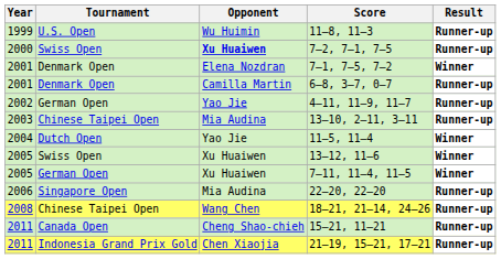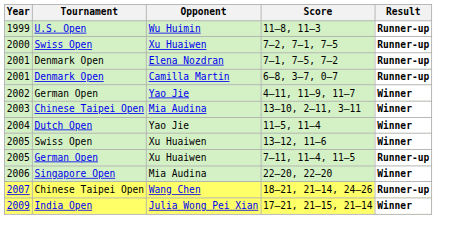 <table class="sortable wikitable" style="font-size: 90%;">
 <tr>
 <th>Year</th>
 <th>Tournament</th>
 <th>Opponent</th>
 <th>Score</th>
 <th>Result</th>
 </tr>
 <tr style="background:#D4F1C5">
 <td align="center">1999</td>
 <td align="left"><a href='#'>U.S. Open</a></td>
 <td align="left"> <a href='#'>Wu Huimin</a></td>
 <td align="left">11–8, 11–3</td>
 <td style="text-align:left; background:white"> <strong>Runner-up</strong></td>
 </tr>
 <tr style="background:#D4F1C5">
 <td align="center">2000</td>
 <td align="left"><a href='#'>Swiss Open</a></td>
-<td align="left"><strong> <a href='#'>Xu Huaiwen</a></strong></td>
+<td align="left"> <a href='#'>Xu Huaiwen</a></td>
 <td align="left">7–2, 7–1, 7–5</td>
 <td style="text-align:left; background:white"> <strong>Runner-up</strong></td>
 </tr>
 <tr style="background:#D4F1C5">
 <td align="center">2001</td>
 <td align="left">Denmark Open</td>
 <td align="left"> <a href='#'>Elena Nozdran</a></td>
 <td align="left">7–1, 7–5, 7–2</td>
-<td style="text-align:left; background:white"> <strong>Winner</strong></td>
+<td style="text-align:left; background:white"> <strong>Runner-up</strong></td>
 </tr>
 <tr style="background:#D4F1C5">
 <td align="center">2001</td>
 <td align="left"><a href='#'>Denmark Open</a></td>
 <td align="left"> <a href='#'>Camilla Martin</a></td>
 <td align="left">6–8, 3–7, 0–7</td>
 <td style="text-align:left; background:white"> <strong>Runner-up</strong></td>
 </tr>
 <tr style="background:#D4F1C5">
 <td align="center">2002</td>
 <td align="left">German Open</td>
 <td align="left"> <a href='#'>Yao Jie</a></td>
 <td align="left">4–11, 11–9, 11–7</td>
-<td style="text-align:left; background:white"> <strong>Runner-up</strong></td>
+<td style="text-align:left; background:white"> <strong>Winner</strong></td>
 </tr>
 <tr style="background:#D4F1C5">
 <td align="center">2003</td>
 <td align="left"><a href='#'>Chinese Taipei Open</a></td>
 <td align="left"> <a href='#'>Mia Audina</a></td>
 <td align="left">13–10, 2–11, 3–11</td>
-<td style="text-align:left; background:white"> <strong>Runner-up</strong></td>
+<td style="text-align:left; background:white"> <strong>Winner</strong></td>
 </tr>
 <tr style="background:#D4F1C5">
 <td align="center">2004</td>
 <td align="left"><a href='#'>Dutch Open</a></td>
 <td align="left"> Yao Jie</td>
 <td align="left">11–5, 11–4</td>
 <td style="text-align:left; background:white"> <strong>Winner</strong></td>
 </tr>
 <tr style="background:#D4F1C5">
 <td align="center">2005</td>
 <td align="left">Swiss Open</td>
 <td align="left"> Xu Huaiwen</td>
 <td align="left">13–12, 11–6</td>
 <td style="text-align:left; background:white"> <strong>Winner</strong></td>
 </tr>
 <tr style="background:#D4F1C5">
 <td align="center">2005</td>
 <td align="left"><a href='#'>German Open</a></td>
 <td align="left"> Xu Huaiwen</td>
 <td align="left">7–11, 11–4, 11–5</td>
-<td style="text-align:left; background:white"> <strong>Winner</strong></td>
+<td style="text-align:left; background:white"> <strong>Runner-up</strong></td>
 </tr>
 <tr style="background:#D4F1C5">
 <td align="center">2006</td>
 <td align="left"><a href='#'>Singapore Open</a></td>
 <td align="left"> Mia Audina</td>
 <td align="left">22–20, 22–20</td>
-<td style="text-align:left; background:white"> <strong>Runner-up</strong></td>
+<td style="text-align:left; background:white"> <strong>Winner</strong></td>
 </tr>
 <tr style="background:#FFFF67">
-<td align="center"><a href='#'>2008</a></td>
+<td align="center"><a href='#'>2007</a></td>
 <td align="left">Chinese Taipei Open</td>
 <td align="left"> <a href='#'>Wang Chen</a></td>
 <td align="left">18–21, 21–14, 24–26</td>
 <td style="text-align:left; background:white"> <strong>Runner-up</strong></td>
 </tr>
-<tr style="background:#D4F1C5">
-<td align="center"><a href='#'>2011</a></td>
-<td align="left"><a href='#'>Canada Open</a></td>
-<td align="left"> <a href='#'>Cheng Shao-chieh</a></td>
-<td align="left">15–21, 11–21</td>
-<td style="text-align:left; background:white"> <strong>Runner-up</strong></td>
-</tr>
 <tr style="background:#FFFF67">
-<td align="center"><a href='#'>2011</a></td>
-<td align="left"><a href='#'>Indonesia Grand Prix Gold</a></td>
-<td align="left"> <a href='#'>Chen Xiaojia</a></td>
-<td align="left">21–19, 15–21, 17–21</td>
-<td style="text-align:left; background:white"> <strong>Runner-up</strong></td>
+<td align="center"><a href='#'>2009</a></td>
+<td align="left"><a href='#'>India Open</a></td>
+<td align="left"> <a href='#'>Julia Wong Pei Xian</a></td>
+<td align="left">17–21, 21–15, 21–14</td>
+<td style="text-align:left; background:white"> <strong>Winner</strong></td>
 </tr>
 </table>
